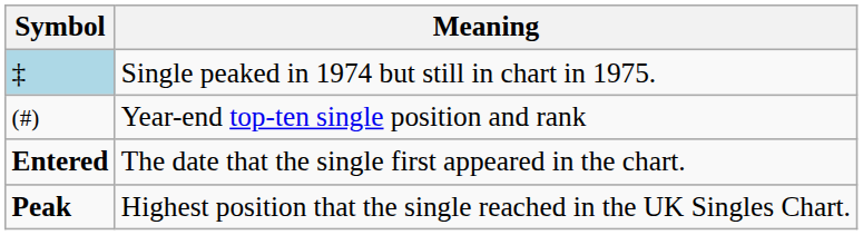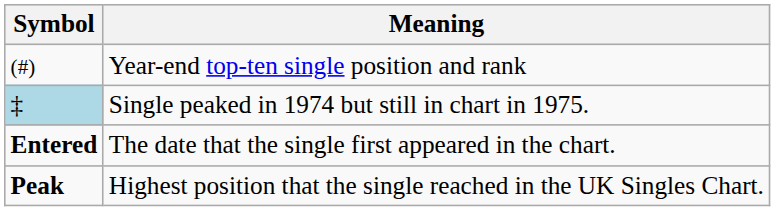 <table Class="wikitable">
 <tr>
 <th>Symbol</th>
 <th>Meaning</th>
 </tr>
 <tr>
+<td><small>(#)</small></td>
+<td>Year-end <a href='#'>top-ten single</a> position and rank</td>
+</tr>
+<tr>
 <td bgcolor=lightblue>‡</td>
 <td>Single peaked in 1974 but still in chart in 1975.</td>
-</tr>
-<tr>
-<td><small>(#)</small></td>
-<td>Year-end <a href='#'>top-ten single</a> position and rank</td>
 </tr>
 <tr>
 <td><strong>Entered</strong></td>
 <td>The date that the single first appeared in the chart.</td>
 </tr>
 <tr>
 <td><strong>Peak</strong></td>
 <td>Highest position that the single reached in the UK Singles Chart.</td>
 </tr>
 </table>
